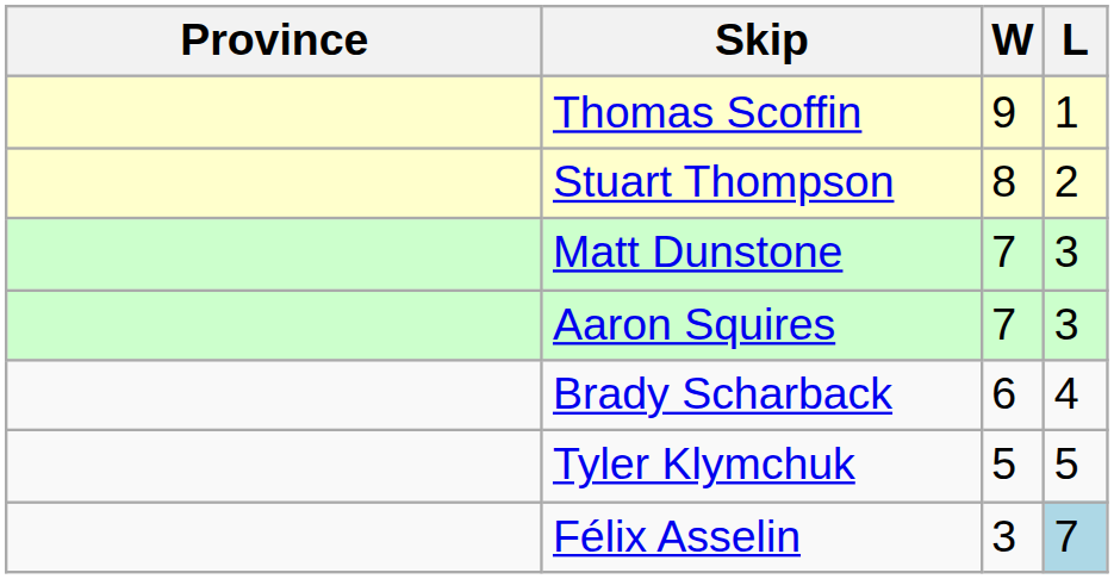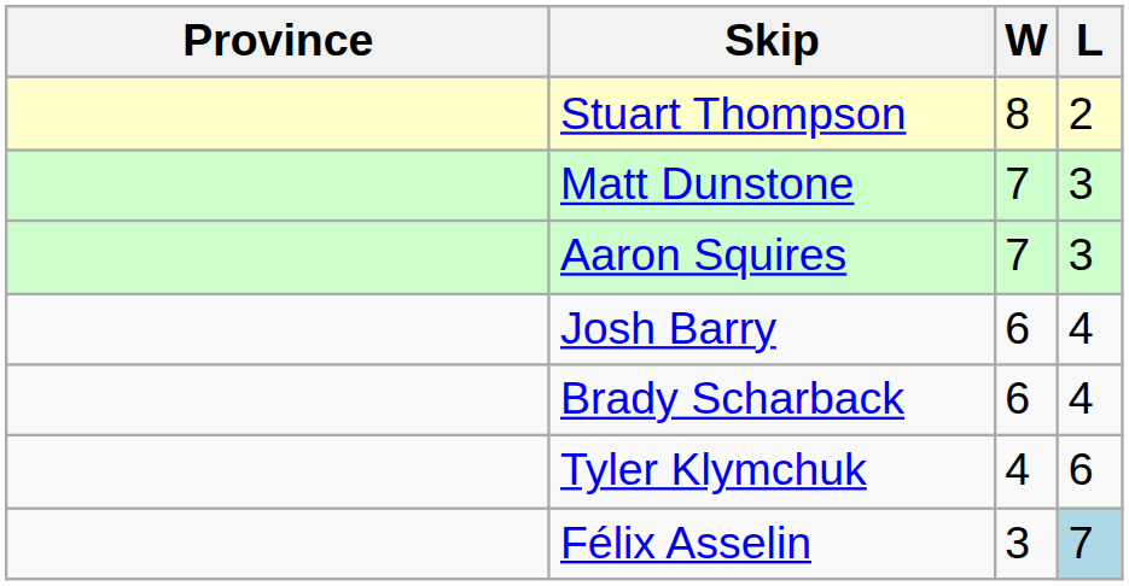 <table class="wikitable">
 <tr>
 <th width=185>Province</th>
 <th width=150>Skip</th>
 <th width=15>W</th>
 <th width=15>L</th>
-</tr>
-<tr bgcolor=#ffffcc>
-<td></td>
-<td><a href='#'>Thomas Scoffin</a></td>
-<td>9</td>
-<td>1</td>
 </tr>
 <tr bgcolor=#ffffcc>
 <td></td>
 <td><a href='#'>Stuart Thompson</a></td>
 <td>8</td>
 <td>2</td>
 </tr>
 <tr bgcolor=#ccffcc>
 <td></td>
 <td><a href='#'>Matt Dunstone</a></td>
 <td>7</td>
 <td>3</td>
 </tr>
 <tr bgcolor=#ccffcc>
 <td></td>
 <td><a href='#'>Aaron Squires</a></td>
 <td>7</td>
 <td>3</td>
 </tr>
 <tr>
 <td></td>
+<td><a href='#'>Josh Barry</a></td>
+<td>6</td>
+<td>4</td>
+</tr>
+<tr>
+<td></td>
 <td><a href='#'>Brady Scharback</a></td>
 <td>6</td>
 <td>4</td>
 </tr>
 <tr>
 <td></td>
 <td><a href='#'>Tyler Klymchuk</a></td>
-<td>5</td>
-<td>5</td>
+<td>4</td>
+<td>6</td>
 </tr>
 <tr>
 <td></td>
 <td><a href='#'>Félix Asselin</a></td>
 <td>3</td>
 <td style="background: lightblue;">7</td>
 </tr>
 </table>
